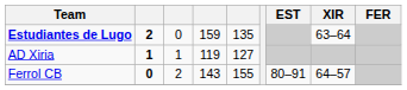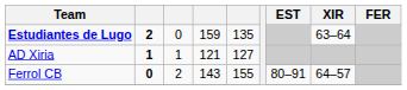 <table class="wikitable" style="text-align:center">
 <tr>
 <th>Team</th>
 <th width=30></th>
 <th width=30></th>
 <th width=35></th>
 <th width=35></th>
 <th rowspan=5></th>
 <th width=50>EST</th>
 <th width=50>XIR</th>
 <th width=50>FER</th>
 </tr>
 <tr>
 <td align="left"><strong><a href='#'>Estudiantes de Lugo</a></strong></td>
 <td><strong>2</strong></td>
 <td>0</td>
 <td>159</td>
 <td>135</td>
 <td style="background:#cccccc"></td>
 <td>63–64</td>
 <td style="background:#cccccc"></td>
 </tr>
 <tr>
 <td align="left"><a href='#'>AD Xiria</a></td>
 <td><strong>1</strong></td>
 <td>1</td>
-<td>119</td>
+<td>121</td>
 <td>127</td>
 <td style="background:#cccccc"></td>
 <td style="background:#cccccc"></td>
 <td style="background:#cccccc"></td>
 </tr>
 <tr>
 <td align="left"><a href='#'>Ferrol CB</a></td>
 <td><strong>0</strong></td>
 <td>2</td>
 <td>143</td>
 <td>155</td>
 <td>80–91</td>
 <td>64–57</td>
 <td style="background:#cccccc"></td>
 </tr>
 <tr>
 </tr>
 </table>
